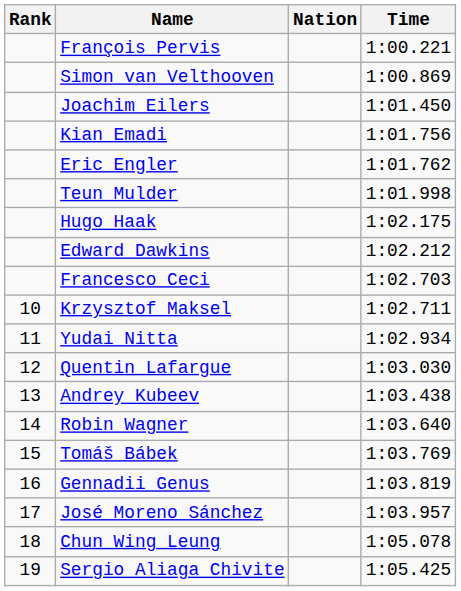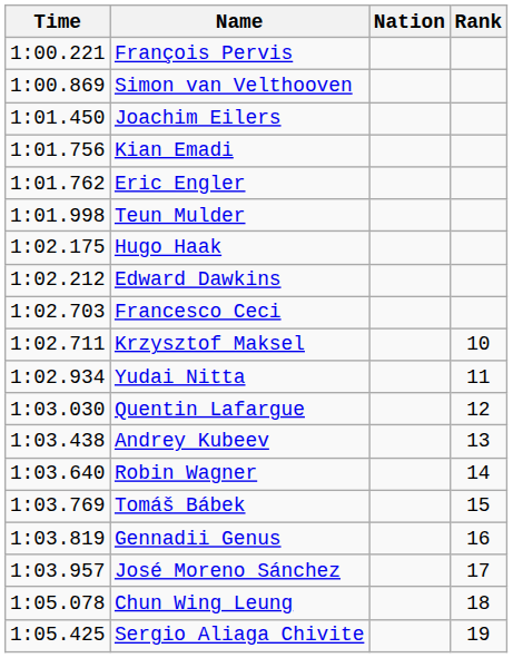 <table class="wikitable sortable" style="text-align:center">
 <tr>
-<th>Rank</th>
+<th>Time</th>
 <th>Name</th>
 <th>Nation</th>
-<th>Time</th>
+<th>Rank</th>
 </tr>
 <tr>
-<td></td>
+<td>1:00.221</td>
 <td align=left><a href='#'>François Pervis</a></td>
 <td align=left></td>
-<td>1:00.221</td>
+<td></td>
 </tr>
 <tr>
-<td></td>
+<td>1:00.869</td>
 <td align=left><a href='#'>Simon van Velthooven</a></td>
 <td align=left></td>
-<td>1:00.869</td>
+<td></td>
 </tr>
 <tr>
-<td></td>
+<td>1:01.450</td>
 <td align=left><a href='#'>Joachim Eilers</a></td>
 <td align=left></td>
-<td>1:01.450</td>
+<td></td>
 </tr>
 <tr>
-<td></td>
+<td>1:01.756</td>
 <td align=left><a href='#'>Kian Emadi</a></td>
 <td align=left></td>
-<td>1:01.756</td>
+<td></td>
 </tr>
 <tr>
-<td></td>
+<td>1:01.762</td>
 <td align=left><a href='#'>Eric Engler</a></td>
 <td align=left></td>
-<td>1:01.762</td>
+<td></td>
 </tr>
 <tr>
-<td></td>
+<td>1:01.998</td>
 <td align=left><a href='#'>Teun Mulder</a></td>
 <td align=left></td>
-<td>1:01.998</td>
+<td></td>
 </tr>
 <tr>
-<td></td>
+<td>1:02.175</td>
 <td align=left><a href='#'>Hugo Haak</a></td>
 <td align=left></td>
-<td>1:02.175</td>
+<td></td>
 </tr>
 <tr>
-<td></td>
+<td>1:02.212</td>
 <td align=left><a href='#'>Edward Dawkins</a></td>
 <td align=left></td>
-<td>1:02.212</td>
+<td></td>
 </tr>
 <tr>
-<td></td>
+<td>1:02.703</td>
 <td align=left><a href='#'>Francesco Ceci</a></td>
 <td align=left></td>
-<td>1:02.703</td>
+<td></td>
 </tr>
 <tr>
-<td>10</td>
+<td>1:02.711</td>
 <td align=left><a href='#'>Krzysztof Maksel</a></td>
 <td align=left></td>
-<td>1:02.711</td>
+<td>10</td>
 </tr>
 <tr>
-<td>11</td>
+<td>1:02.934</td>
 <td align=left><a href='#'>Yudai Nitta</a></td>
 <td align=left></td>
-<td>1:02.934</td>
+<td>11</td>
 </tr>
 <tr>
-<td>12</td>
+<td>1:03.030</td>
 <td align=left><a href='#'>Quentin Lafargue</a></td>
 <td align=left></td>
-<td>1:03.030</td>
+<td>12</td>
 </tr>
 <tr>
-<td>13</td>
+<td>1:03.438</td>
 <td align=left><a href='#'>Andrey Kubeev</a></td>
 <td align=left></td>
-<td>1:03.438</td>
+<td>13</td>
 </tr>
 <tr>
-<td>14</td>
+<td>1:03.640</td>
 <td align=left><a href='#'>Robin Wagner</a></td>
 <td align=left></td>
-<td>1:03.640</td>
+<td>14</td>
 </tr>
 <tr>
-<td>15</td>
+<td>1:03.769</td>
 <td align=left><a href='#'>Tomáš Bábek</a></td>
 <td align=left></td>
-<td>1:03.769</td>
+<td>15</td>
 </tr>
 <tr>
-<td>16</td>
+<td>1:03.819</td>
 <td align=left><a href='#'>Gennadii Genus</a></td>
 <td align=left></td>
-<td>1:03.819</td>
+<td>16</td>
 </tr>
 <tr>
-<td>17</td>
+<td>1:03.957</td>
 <td align=left><a href='#'>José Moreno Sánchez</a></td>
 <td align=left></td>
-<td>1:03.957</td>
+<td>17</td>
 </tr>
 <tr>
-<td>18</td>
+<td>1:05.078</td>
 <td align=left><a href='#'>Chun Wing Leung</a></td>
 <td align=left></td>
-<td>1:05.078</td>
+<td>18</td>
 </tr>
 <tr>
-<td>19</td>
+<td>1:05.425</td>
 <td align=left><a href='#'>Sergio Aliaga Chivite</a></td>
 <td align=left></td>
-<td>1:05.425</td>
+<td>19</td>
 </tr>
 </table>
